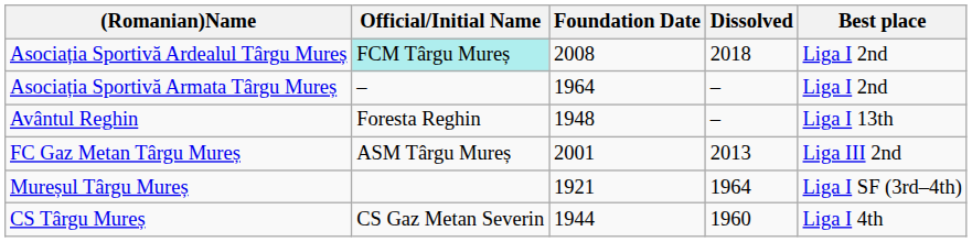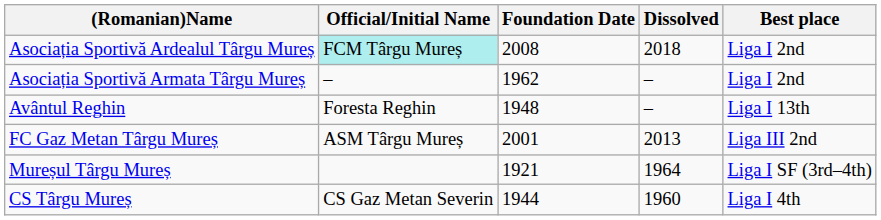 <table class="wikitable sortable mw-collapsible" style=" font-size: 87%;">
 <tr>
 <th>(Romanian)Name</th>
 <th>Official/Initial Name</th>
 <th>Foundation Date</th>
 <th>Dissolved</th>
 <th>Best place</th>
 </tr>
 <tr>
 <td><a href='#'>Asociația Sportivă Ardealul Târgu Mureș</a></td>
 <td style="background: paleturquoise;">FCM Târgu Mureș</td>
 <td>2008</td>
 <td>2018</td>
 <td><a href='#'>Liga I</a> 2nd</td>
 </tr>
 <tr>
 <td><a href='#'>Asociația Sportivă Armata Târgu Mureș</a></td>
 <td>–</td>
-<td>1964</td>
+<td>1962</td>
 <td>–</td>
 <td><a href='#'>Liga I</a> 2nd</td>
 </tr>
 <tr>
 <td><a href='#'>Avântul Reghin</a></td>
 <td>Foresta Reghin</td>
 <td>1948</td>
 <td>–</td>
 <td><a href='#'>Liga I</a> 13th</td>
 </tr>
 <tr>
 <td><a href='#'>FC Gaz Metan Târgu Mureș</a></td>
 <td>ASM Târgu Mureș</td>
 <td>2001</td>
 <td>2013</td>
 <td><a href='#'>Liga III</a> 2nd</td>
 </tr>
 <tr>
 <td><a href='#'>Mureșul Târgu Mureș</a></td>
 <td></td>
 <td>1921</td>
 <td>1964</td>
 <td><a href='#'>Liga I</a> SF (3rd–4th)</td>
 </tr>
 <tr>
 <td><a href='#'>CS Târgu Mureș</a></td>
 <td>CS Gaz Metan Severin</td>
 <td>1944</td>
 <td>1960</td>
 <td><a href='#'>Liga I</a> 4th</td>
 </tr>
 </table>
